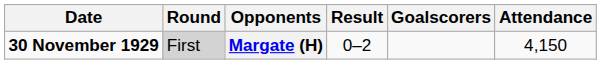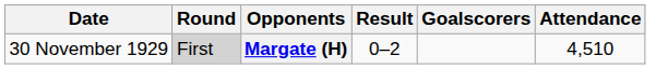 <table class="wikitable plainrowheaders sortable">
 <tr>
 <th scope=col>Date</th>
 <th scope=col>Round</th>
 <th scope=col>Opponents</th>
 <th scope=col>Result</th>
 <th scope=col class=unsortable>Goalscorers</th>
 <th scope=col>Attendance</th>
 </tr>
 <tr>
-<td><strong>30 November 1929</strong></td>
+<td>30 November 1929</td>
 <td style="background: lightgrey;">First</td>
 <th scope=row><a href='#'>Margate</a> (H)</th>
 <td align=center>0–2</td>
 <td></td>
-<td align=center>4,150</td>
+<td align=center>4,510</td>
 </tr>
 </table>
